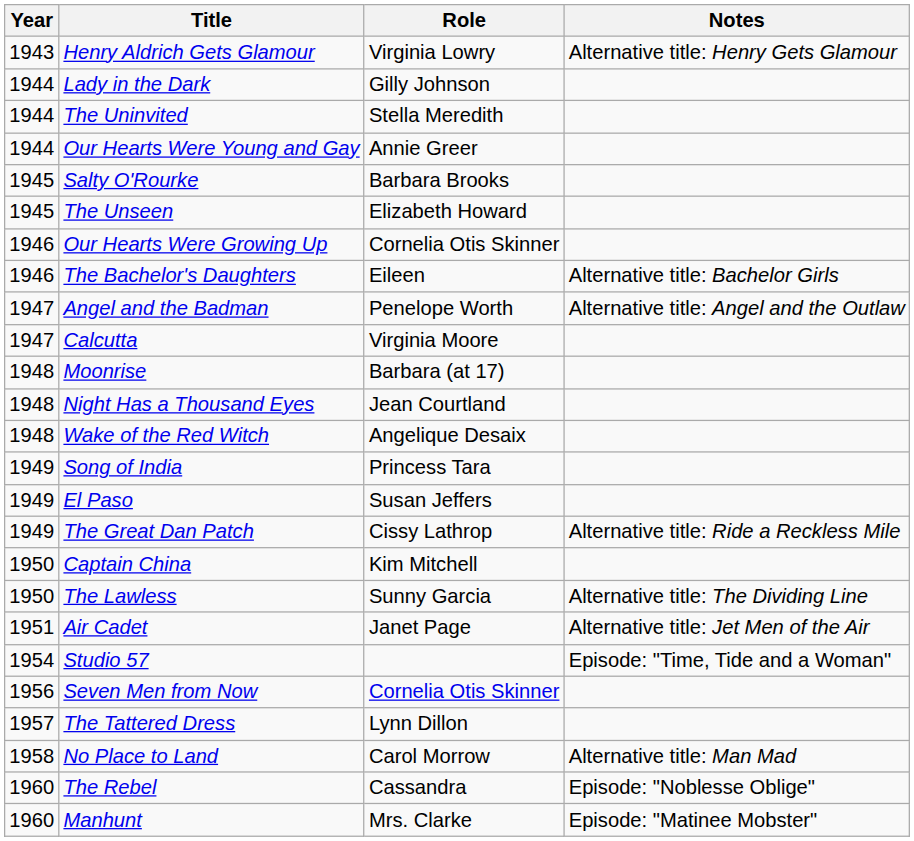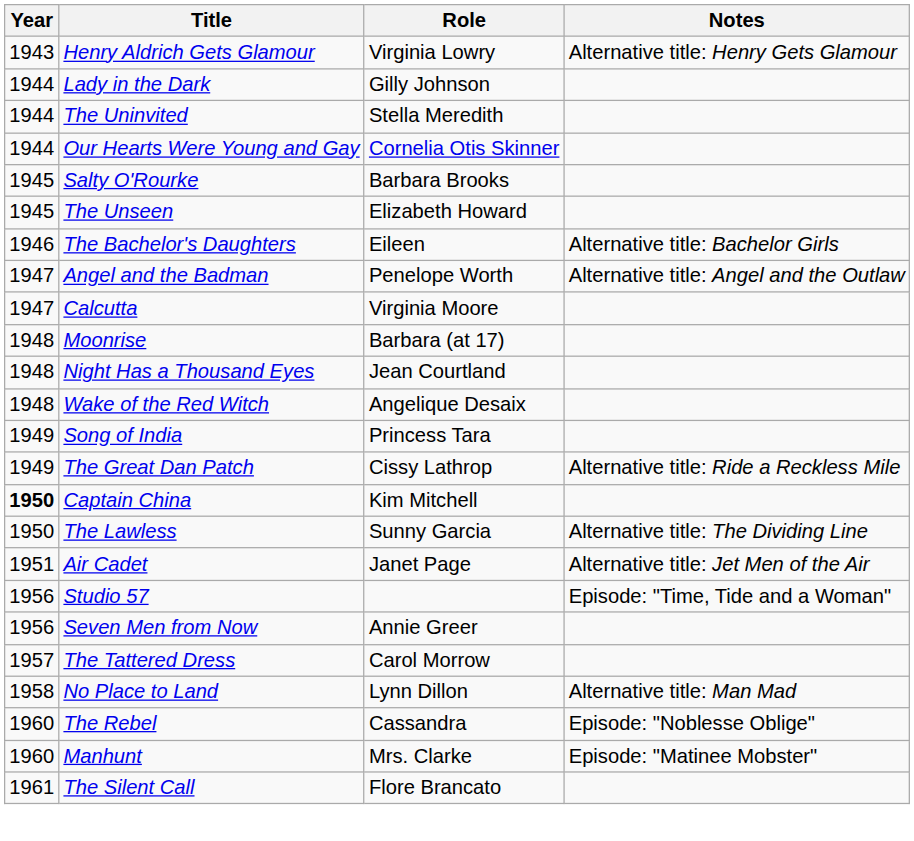 <table class="wikitable sortable">
 <tr>
 <th>Year</th>
 <th>Title</th>
 <th>Role</th>
 <th class="unsortable">Notes</th>
 </tr>
 <tr>
 <td>1943</td>
 <td><em><a href='#'>Henry Aldrich Gets Glamour</a></em></td>
 <td>Virginia Lowry</td>
 <td>Alternative title: <em>Henry Gets Glamour</em></td>
 </tr>
 <tr>
 <td>1944</td>
 <td><em><a href='#'>Lady in the Dark</a></em></td>
 <td>Gilly Johnson</td>
 <td></td>
 </tr>
 <tr>
 <td>1944</td>
 <td><em><a href='#'>The Uninvited</a></em></td>
 <td>Stella Meredith</td>
 <td></td>
 </tr>
 <tr>
 <td>1944</td>
 <td><em><a href='#'>Our Hearts Were Young and Gay</a></em></td>
-<td>Annie Greer</td>
+<td><a href='#'>Cornelia Otis Skinner</a></td>
 <td></td>
 </tr>
 <tr>
 <td>1945</td>
 <td><em><a href='#'>Salty O'Rourke</a></em></td>
 <td>Barbara Brooks</td>
 <td></td>
 </tr>
 <tr>
 <td>1945</td>
 <td><em><a href='#'>The Unseen</a></em></td>
 <td>Elizabeth Howard</td>
-<td></td>
-</tr>
-<tr>
-<td>1946</td>
-<td><em><a href='#'>Our Hearts Were Growing Up</a></em></td>
-<td>Cornelia Otis Skinner</td>
 <td></td>
 </tr>
 <tr>
 <td>1946</td>
 <td><em><a href='#'>The Bachelor's Daughters</a></em></td>
 <td>Eileen</td>
 <td>Alternative title: <em>Bachelor Girls</em></td>
 </tr>
 <tr>
 <td>1947</td>
 <td><em><a href='#'>Angel and the Badman</a></em></td>
 <td>Penelope Worth</td>
 <td>Alternative title: <em>Angel and the Outlaw</em></td>
 </tr>
 <tr>
 <td>1947</td>
 <td><em><a href='#'>Calcutta</a></em></td>
 <td>Virginia Moore</td>
 <td></td>
 </tr>
 <tr>
 <td>1948</td>
 <td><em><a href='#'>Moonrise</a></em></td>
 <td>Barbara (at 17)</td>
 <td></td>
 </tr>
 <tr>
 <td>1948</td>
 <td><em><a href='#'>Night Has a Thousand Eyes</a></em></td>
 <td>Jean Courtland</td>
 <td></td>
 </tr>
 <tr>
 <td>1948</td>
 <td><em><a href='#'>Wake of the Red Witch</a></em></td>
 <td>Angelique Desaix</td>
 <td></td>
 </tr>
 <tr>
 <td>1949</td>
 <td><em><a href='#'>Song of India</a></em></td>
 <td>Princess Tara</td>
 <td></td>
 </tr>
 <tr>
 <td>1949</td>
-<td><em><a href='#'>El Paso</a></em></td>
-<td>Susan Jeffers</td>
-<td></td>
-</tr>
-<tr>
-<td>1949</td>
 <td><em><a href='#'>The Great Dan Patch</a></em></td>
 <td>Cissy Lathrop</td>
 <td>Alternative title: <em>Ride a Reckless Mile</em></td>
 </tr>
 <tr>
-<td>1950</td>
+<td><strong>1950</strong></td>
 <td><em><a href='#'>Captain China</a></em></td>
 <td>Kim Mitchell</td>
 <td></td>
 </tr>
 <tr>
 <td>1950</td>
 <td><em><a href='#'>The Lawless</a></em></td>
 <td>Sunny Garcia</td>
 <td>Alternative title: <em>The Dividing Line</em></td>
 </tr>
 <tr>
 <td>1951</td>
 <td><em><a href='#'>Air Cadet</a></em></td>
 <td>Janet Page</td>
 <td>Alternative title: <em>Jet Men of the Air</em></td>
 </tr>
 <tr>
-<td>1954</td>
+<td>1956</td>
 <td><em><a href='#'>Studio 57</a></em></td>
 <td></td>
 <td>Episode: "Time, Tide and a Woman"</td>
 </tr>
 <tr>
 <td>1956</td>
 <td><em><a href='#'>Seven Men from Now</a></em></td>
-<td><a href='#'>Cornelia Otis Skinner</a></td>
+<td>Annie Greer</td>
 <td></td>
 </tr>
 <tr>
 <td>1957</td>
 <td><em><a href='#'>The Tattered Dress</a></em></td>
-<td>Lynn Dillon</td>
+<td>Carol Morrow</td>
 <td></td>
 </tr>
 <tr>
 <td>1958</td>
 <td><em><a href='#'>No Place to Land</a></em></td>
-<td>Carol Morrow</td>
+<td>Lynn Dillon</td>
 <td>Alternative title: <em>Man Mad</em></td>
 </tr>
 <tr>
 <td>1960</td>
 <td><em><a href='#'>The Rebel</a></em></td>
 <td>Cassandra</td>
 <td>Episode: "Noblesse Oblige"</td>
 </tr>
 <tr>
 <td>1960</td>
 <td><em><a href='#'>Manhunt</a></em></td>
 <td>Mrs. Clarke</td>
 <td>Episode: "Matinee Mobster"</td>
 </tr>
+<tr>
+<td>1961</td>
+<td><em><a href='#'>The Silent Call</a></em></td>
+<td>Flore Brancato</td>
+<td></td>
+</tr>
 </table>
